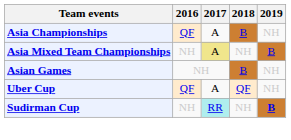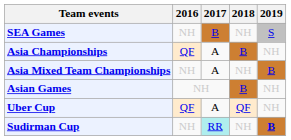 <table class="wikitable" style="font-size: 90%; text-align:center">
 <tr>
 <th>Team events</th>
 <th>2016</th>
 <th>2017</th>
 <th>2018</th>
 <th>2019</th>
+</tr>
+<tr>
+<td bgcolor="#ECF2FF"; align="left"><strong><a href='#'>SEA Games</a></strong></td>
+<td style=color:#ccc>NH</td>
+<td bgcolor=CD7F32><a href='#'>B</a></td>
+<td style=color:#ccc>NH</td>
+<td bgcolor=silver><a href='#'>S</a></td>
 </tr>
 <tr>
 <td bgcolor="#ECF2FF"; align="left"><strong><a href='#'>Asia Championships</a></strong></td>
 <td bgcolor=FFEBCD><a href='#'>QF</a></td>
 <td>A</td>
 <td bgcolor=CD7F32><a href='#'>B</a></td>
 <td style=color:#ccc>NH</td>
 </tr>
 <tr>
 <td bgcolor="#ECF2FF"; align="left"><strong><a href='#'>Asia Mixed Team Championships</a></strong></td>
 <td style=color:#ccc>NH</td>
-<td style="background: khaki;">A</td>
+<td>A</td>
 <td style=color:#ccc>NH</td>
 <td bgcolor=CD7F32><a href='#'>B</a></td>
 </tr>
 <tr>
 <td bgcolor="#ECF2FF"; align="left"><strong><a href='#'>Asian Games</a></strong></td>
 <td colspan="2" style=color:#ccc>NH</td>
 <td bgcolor=CD7F32><a href='#'>B</a></td>
 <td style=color:#ccc>NH</td>
 </tr>
 <tr>
 <td bgcolor="#ECF2FF"; align="left"><strong><a href='#'>Uber Cup</a></strong></td>
 <td bgcolor=FFEBCD><a href='#'>QF</a></td>
 <td>A</td>
 <td bgcolor=FFEBCD><a href='#'>QF</a></td>
 <td style=color:#ccc>NH</td>
 </tr>
 <tr>
 <td bgcolor="#ECF2FF"; align="left"><strong><a href='#'>Sudirman Cup</a></strong></td>
 <td style=color:#ccc>NH</td>
 <td bgcolor=AFEEEE><a href='#'>RR</a></td>
 <td style=color:#ccc>NH</td>
 <td bgcolor=CD7F32><strong><a href='#'>B</a></strong></td>
 </tr>
 </table>
